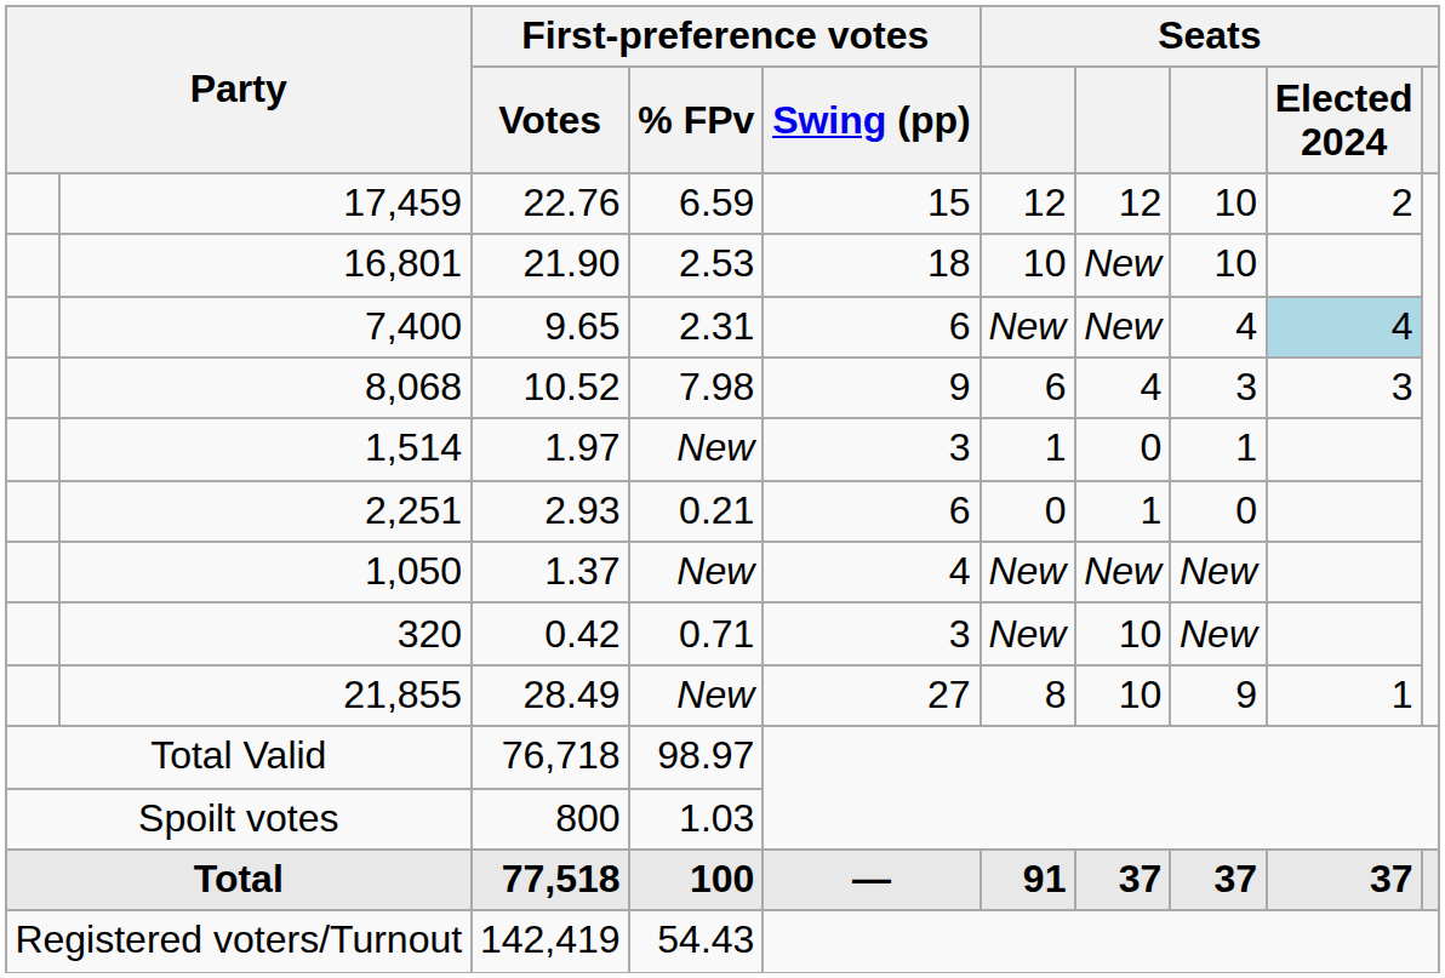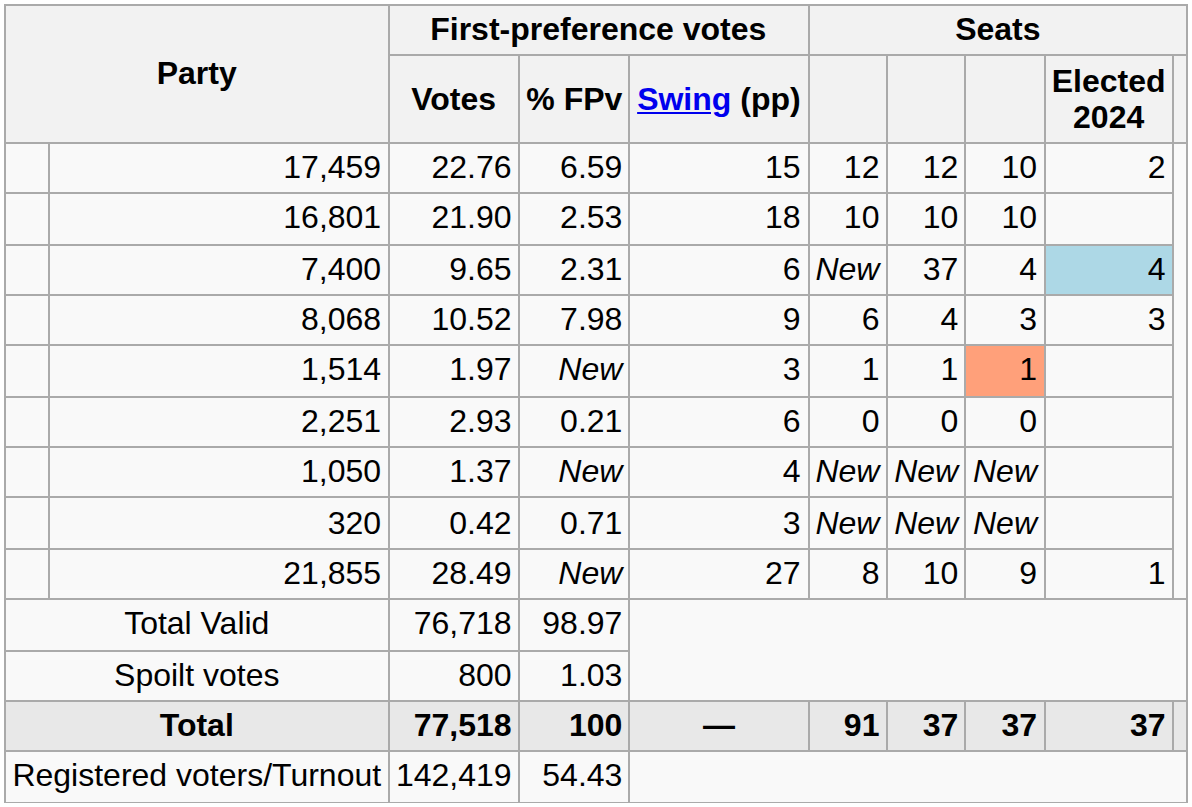 <table class="wikitable sortable" style="text-align:center;">
 <tr style="text-align:right; background-color:#E9E9E9; text-align:center">
 <th rowspan="2" colspan="2">Party</th>
 <th colspan="3">First-preference votes</th>
 <th colspan="5">Seats</th>
 </tr>
 <tr style="text-align:right; background-color:#E9E9E9; text-align:center">
 <th data-sort-type="number">Votes</th>
 <th data-sort-type="number">% FPv</th>
 <th data-sort-type="number"><a href='#'>Swing</a> (pp)</th>
 <th data-sort-type="number"></th>
 <th data-sort-type="number"><a href='#'></a></th>
 <th data-sort-type="number"></th>
 <th data-sort-type="number">Elected<br>2024</th>
 <th data-sort-type="number"></th>
 </tr>
 <tr>
 <td></td>
 <td align=right>17,459</td>
 <td align=right>22.76</td>
 <td align=right>6.59</td>
 <td align=right>15</td>
 <td align=right>12</td>
 <td align=right>12</td>
 <td align=right>10</td>
 <td align=right>2</td>
 </tr>
 <tr>
 <td></td>
 <td align=right>16,801</td>
 <td align=right>21.90</td>
 <td align=right>2.53</td>
 <td align=right>18</td>
 <td align=right>10</td>
-<td align=right><em>New</em></td>
+<td align=right>10</td>
 <td align=right>10</td>
 <td align=right></td>
 </tr>
 <tr>
 <td></td>
 <td align=right>7,400</td>
 <td align=right>9.65</td>
 <td align=right> 2.31</td>
 <td align=right>6</td>
 <td align=right><em>New</em></td>
-<td align=right><em>New</em></td>
+<td align=right>37</td>
 <td align=right>4</td>
 <td align=right style="background: lightblue;">4</td>
 </tr>
 <tr>
 <td></td>
 <td align=right>8,068</td>
 <td align=right>10.52</td>
 <td align=right>7.98</td>
 <td align=right>9</td>
 <td align=right>6</td>
 <td align=right>4</td>
 <td align=right>3</td>
 <td align=right>3</td>
 </tr>
 <tr>
 <td></td>
 <td align=right>1,514</td>
 <td align=right>1.97</td>
 <td align=right><em>New</em></td>
 <td align=right>3</td>
 <td align=right>1</td>
-<td align=right>0</td>
 <td align=right>1</td>
+<td align=right style="background: lightsalmon;">1</td>
 <td align=right></td>
 </tr>
 <tr>
 <td></td>
 <td align=right>2,251</td>
 <td align=right>2.93</td>
 <td align=right>0.21</td>
 <td align=right>6</td>
 <td align=right>0</td>
-<td align=right>1</td>
+<td align=right>0</td>
 <td align=right>0</td>
 <td align=right></td>
 </tr>
 <tr>
 <td></td>
 <td align=right>1,050</td>
 <td align=right>1.37</td>
 <td align=right><em>New</em></td>
 <td align=right>4</td>
 <td align=right><em>New</em></td>
 <td align=right><em>New</em></td>
 <td align=right><em>New</em></td>
 <td align=right></td>
 </tr>
 <tr>
 <td></td>
 <td align=right>320</td>
 <td align=right>0.42</td>
 <td align=right>0.71</td>
 <td align=right>3</td>
 <td align=right><em>New</em></td>
-<td align=right>10</td>
+<td align=right><em>New</em></td>
 <td align=right><em>New</em></td>
 <td align=right></td>
 </tr>
 <tr>
 <td></td>
 <td align=right>21,855</td>
 <td align=right>28.49</td>
 <td align=right><em>New</em></td>
 <td align=right>27</td>
 <td align=right>8</td>
 <td align=right>10</td>
 <td align=right>9</td>
 <td align=right>1</td>
 </tr>
 <tr class="sortbottom">
 <td colspan=2>Total Valid</td>
 <td align=right>76,718</td>
 <td align=right>98.97</td>
 <td rowspan=2 colspan=6></td>
 </tr>
 <tr>
 <td colspan=2>Spoilt votes</td>
 <td align=right>800</td>
 <td align=right>1.03</td>
 </tr>
 <tr style="font-weight:bold; background:rgb(232,232,232);">
 <td colspan=2>Total</td>
 <td align=right>77,518</td>
 <td align=right>100</td>
 <td>—</td>
 <td align=right>91</td>
 <td align=right>37</td>
 <td align=right>37</td>
 <td align=right>37</td>
 <td></td>
 </tr>
 <tr>
 <td colspan=2>Registered voters/Turnout</td>
 <td align=right>142,419</td>
 <td align=right>54.43</td>
 <td colspan=6></td>
 </tr>
 </table>
